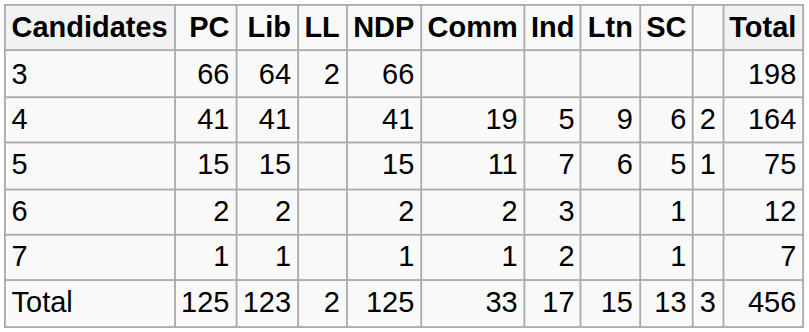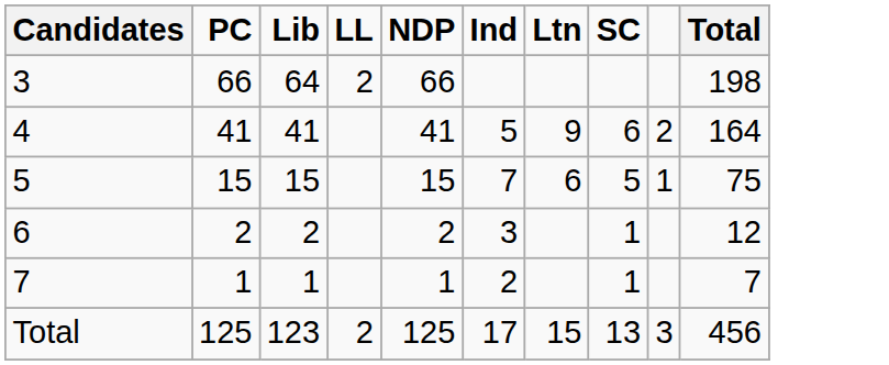 <table class="wikitable" style="text-align:right;">
 <tr>
 <th>Candidates</th>
 <td><strong>PC</strong></td>
 <td><strong>Lib</strong></td>
 <td><strong>LL</strong></td>
 <td><strong>NDP</strong></td>
-<td><strong>Comm</strong></td>
 <td><strong>Ind</strong></td>
 <td><strong>Ltn</strong></td>
 <td><strong>SC</strong></td>
 <td><strong></strong></td>
 <th>Total</th>
 </tr>
 <tr>
 <td style="text-align:left;">3</td>
 <td>66</td>
 <td>64</td>
 <td>2</td>
 <td>66</td>
 <td></td>
 <td></td>
 <td></td>
 <td></td>
-<td></td>
 <td>198</td>
 </tr>
 <tr>
 <td style="text-align:left;">4</td>
 <td>41</td>
 <td>41</td>
 <td></td>
 <td>41</td>
-<td>19</td>
 <td>5</td>
 <td>9</td>
 <td>6</td>
 <td>2</td>
 <td>164</td>
 </tr>
 <tr>
 <td style="text-align:left;">5</td>
 <td>15</td>
 <td>15</td>
 <td></td>
 <td>15</td>
-<td>11</td>
 <td>7</td>
 <td>6</td>
 <td>5</td>
 <td>1</td>
 <td>75</td>
 </tr>
 <tr>
 <td style="text-align:left;">6</td>
 <td>2</td>
 <td>2</td>
 <td></td>
-<td>2</td>
 <td>2</td>
 <td>3</td>
 <td></td>
 <td>1</td>
 <td></td>
 <td>12</td>
 </tr>
 <tr>
 <td style="text-align:left;">7</td>
 <td>1</td>
 <td>1</td>
 <td></td>
 <td>1</td>
-<td>1</td>
 <td>2</td>
 <td></td>
 <td>1</td>
 <td></td>
 <td>7</td>
 </tr>
 <tr>
 <td style="text-align:left;">Total</td>
 <td>125</td>
 <td>123</td>
 <td>2</td>
 <td>125</td>
-<td>33</td>
 <td>17</td>
 <td>15</td>
 <td>13</td>
 <td>3</td>
 <td>456</td>
 </tr>
 </table>
